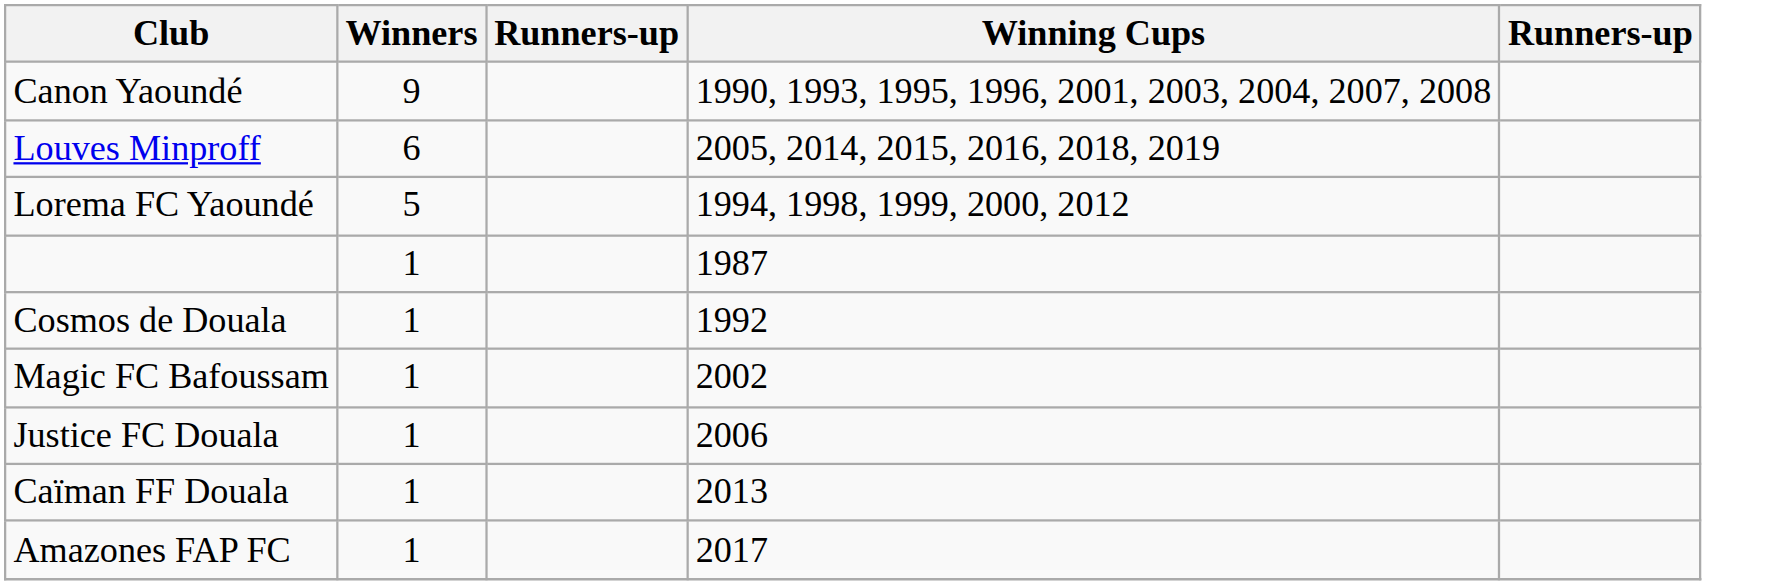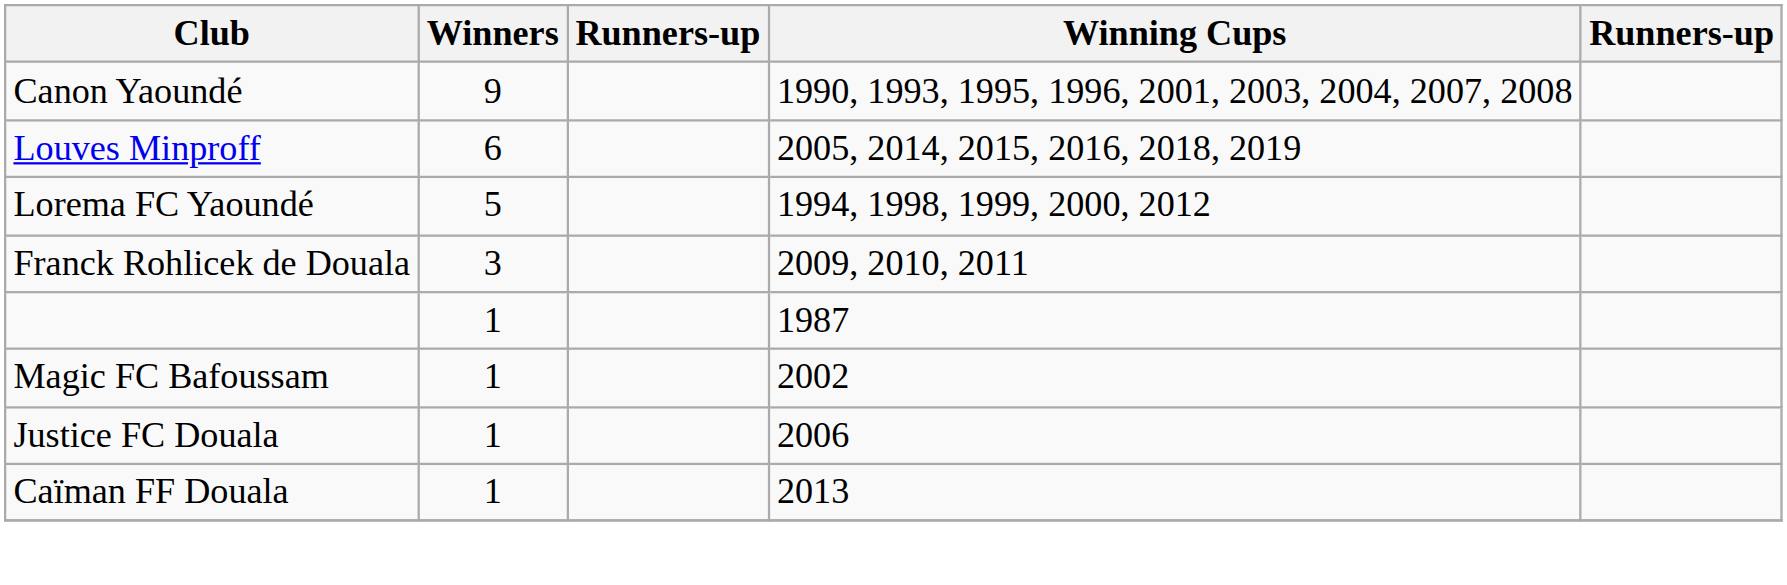 <table class="wikitable">
 <tr>
 <th>Club</th>
 <th>Winners</th>
 <th>Runners-up</th>
 <th>Winning Cups</th>
 <th>Runners-up</th>
 </tr>
 <tr>
 <td>Canon Yaoundé</td>
 <td align=center>9</td>
 <td align=center></td>
 <td>1990, 1993, 1995, 1996, 2001, 2003, 2004, 2007, 2008</td>
 <td></td>
 </tr>
 <tr>
 <td><a href='#'>Louves Minproff</a></td>
 <td align=center>6</td>
 <td align=center></td>
 <td>2005, 2014, 2015, 2016, 2018, 2019</td>
 <td></td>
 </tr>
 <tr>
 <td>Lorema FC Yaoundé</td>
 <td align=center>5</td>
 <td align=center></td>
 <td>1994, 1998, 1999, 2000, 2012</td>
 <td></td>
 </tr>
 <tr>
+<td>Franck Rohlicek de Douala</td>
+<td align=center>3</td>
+<td align=center></td>
+<td>2009, 2010, 2011</td>
+<td></td>
+</tr>
+<tr>
 <td></td>
 <td align=center>1</td>
 <td align=center></td>
 <td>1987</td>
-<td></td>
-</tr>
-<tr>
-<td>Cosmos de Douala</td>
-<td align=center>1</td>
-<td align=center></td>
-<td>1992</td>
 <td></td>
 </tr>
 <tr>
 <td>Magic FC Bafoussam</td>
 <td align=center>1</td>
 <td align=center></td>
 <td>2002</td>
 <td></td>
 </tr>
 <tr>
 <td>Justice FC Douala</td>
 <td align=center>1</td>
 <td align=center></td>
 <td>2006</td>
 <td></td>
 </tr>
 <tr>
 <td>Caïman FF Douala</td>
 <td align=center>1</td>
 <td align=center></td>
 <td>2013</td>
 <td></td>
 </tr>
 <tr>
-<td>Amazones FAP FC</td>
-<td align=center>1</td>
-<td align=center></td>
-<td>2017</td>
-<td></td>
-</tr>
-<tr>
 </tr>
 </table>
